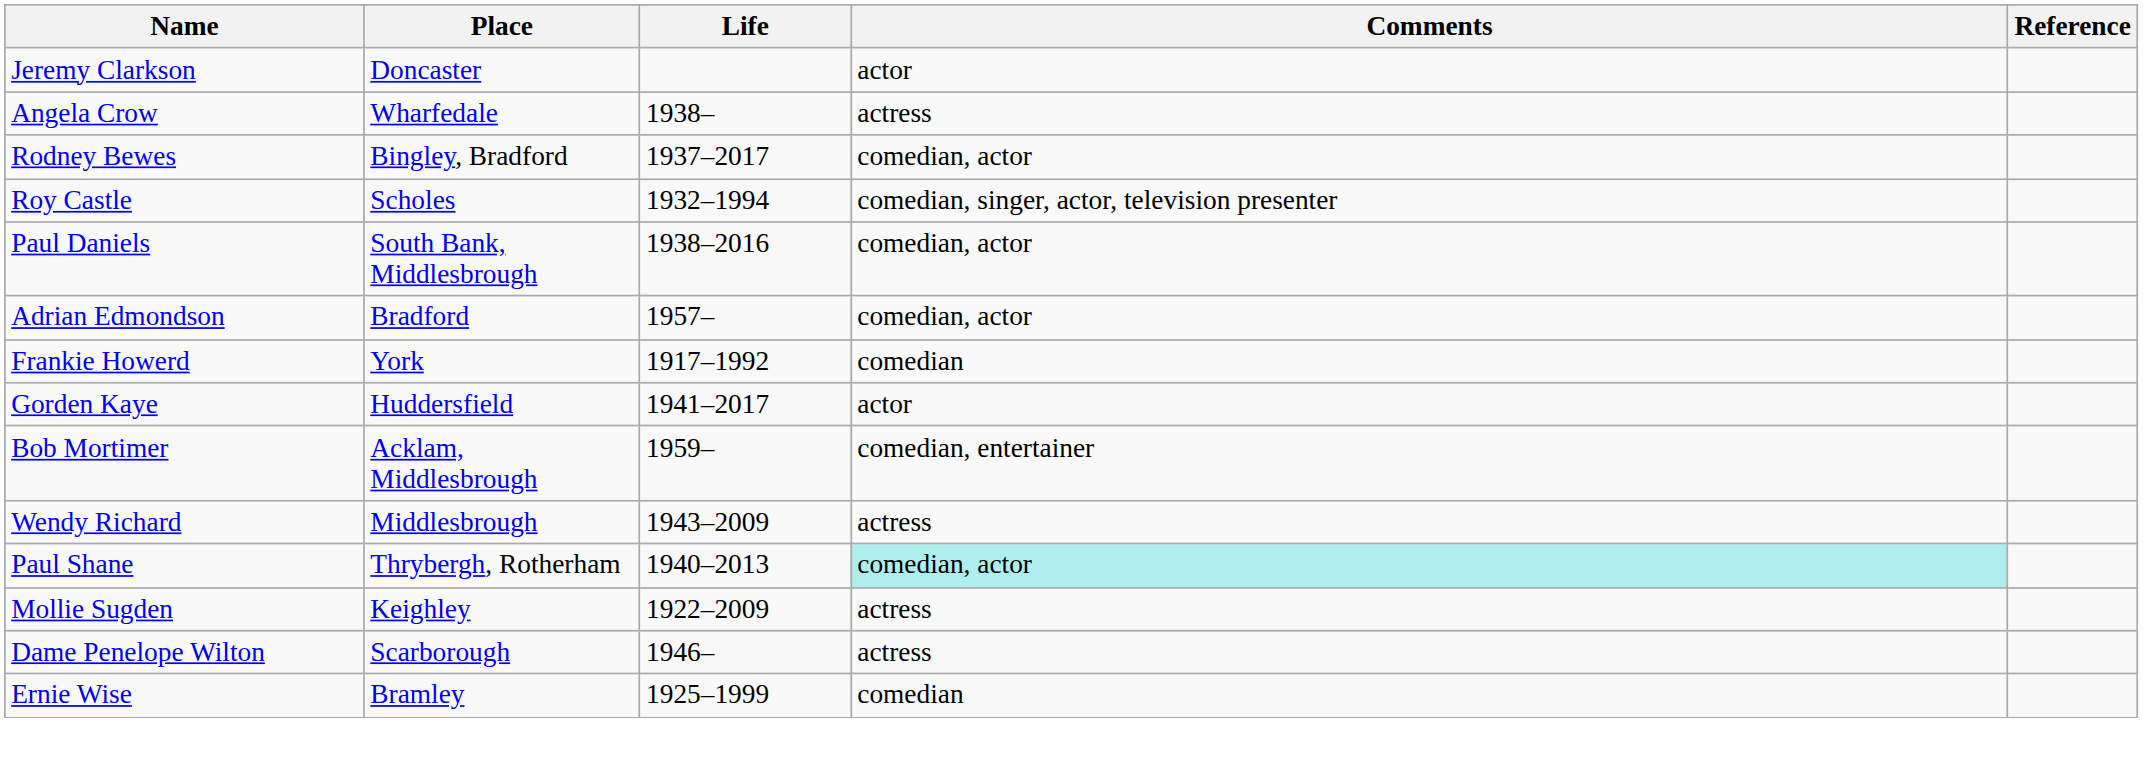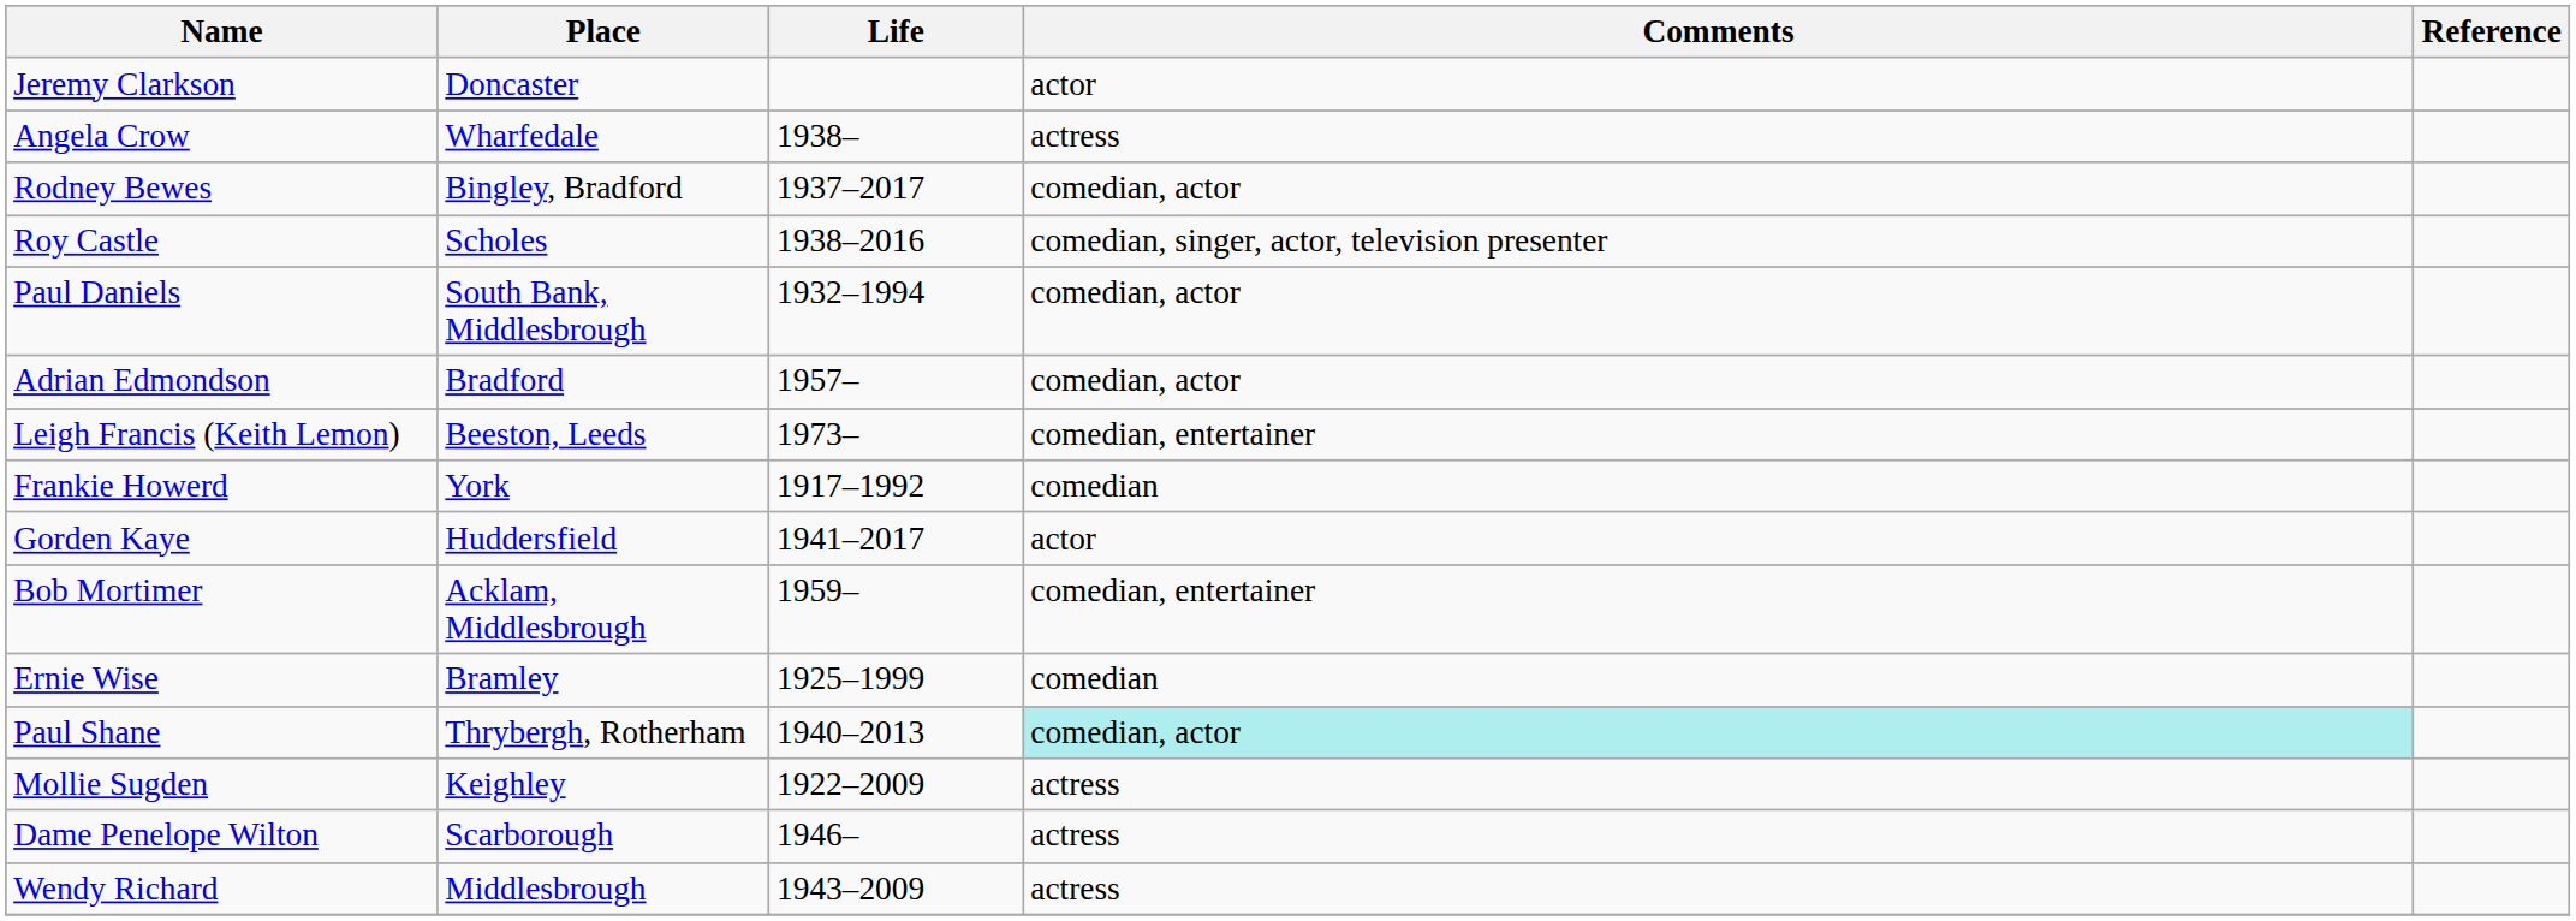 <table class=wikitable>
 <tr>
 <th style="width:17%;">Name</th>
 <th style="width:13%;">Place</th>
 <th style="width:10%;">Life</th>
 <th style="width:55%;">Comments</th>
 <th style="width:5%;">Reference</th>
 </tr>
 <tr valign="top">
 <td><a href='#'>Jeremy Clarkson</a></td>
 <td><a href='#'>Doncaster</a></td>
 <td></td>
 <td>actor</td>
 <td></td>
 </tr>
 <tr valign="top">
 <td><a href='#'>Angela Crow</a></td>
 <td><a href='#'>Wharfedale</a></td>
 <td>1938–</td>
 <td>actress</td>
 <td></td>
 </tr>
 <tr valign="top">
 <td><a href='#'>Rodney Bewes</a></td>
 <td><a href='#'>Bingley</a>, Bradford</td>
 <td>1937–2017</td>
 <td>comedian, actor</td>
 <td></td>
 </tr>
 <tr valign="top">
 <td><a href='#'>Roy Castle</a></td>
 <td><a href='#'>Scholes</a></td>
-<td>1932–1994</td>
+<td>1938–2016</td>
 <td>comedian, singer, actor, television presenter</td>
 <td></td>
 </tr>
 <tr valign="top">
 <td><a href='#'>Paul Daniels</a></td>
 <td><a href='#'>South Bank, Middlesbrough</a></td>
-<td>1938–2016</td>
+<td>1932–1994</td>
 <td>comedian, actor</td>
 <td></td>
 </tr>
 <tr valign="top">
 <td><a href='#'>Adrian Edmondson</a></td>
 <td><a href='#'>Bradford</a></td>
 <td>1957–</td>
 <td>comedian, actor</td>
+<td></td>
+</tr>
+<tr valign="top">
+<td><a href='#'>Leigh Francis</a> (<a href='#'>Keith Lemon</a>)</td>
+<td><a href='#'>Beeston, Leeds</a></td>
+<td>1973–</td>
+<td>comedian, entertainer</td>
 <td></td>
 </tr>
 <tr valign="top">
 <td><a href='#'>Frankie Howerd</a></td>
 <td><a href='#'>York</a></td>
 <td>1917–1992</td>
 <td>comedian</td>
 <td></td>
 </tr>
 <tr valign="top">
 <td><a href='#'>Gorden Kaye</a></td>
 <td><a href='#'>Huddersfield</a></td>
 <td>1941–2017</td>
 <td>actor</td>
 <td></td>
 </tr>
 <tr valign="top">
 <td><a href='#'>Bob Mortimer</a></td>
 <td><a href='#'>Acklam, Middlesbrough</a></td>
 <td>1959–</td>
 <td>comedian, entertainer</td>
 <td></td>
 </tr>
 <tr valign="top">
-<td><a href='#'>Wendy Richard</a></td>
-<td><a href='#'>Middlesbrough</a></td>
-<td>1943–2009</td>
-<td>actress</td>
+<td><a href='#'>Ernie Wise</a></td>
+<td><a href='#'>Bramley</a></td>
+<td>1925–1999</td>
+<td>comedian</td>
 <td></td>
 </tr>
 <tr valign="top">
 <td><a href='#'>Paul Shane</a></td>
 <td><a href='#'>Thrybergh</a>, Rotherham</td>
 <td>1940–2013</td>
 <td style="background: paleturquoise;">comedian, actor</td>
 <td></td>
 </tr>
 <tr valign="top">
 <td><a href='#'>Mollie Sugden</a></td>
 <td><a href='#'>Keighley</a></td>
 <td>1922–2009</td>
 <td>actress</td>
 <td></td>
 </tr>
 <tr valign="top">
 <td><a href='#'>Dame Penelope Wilton</a></td>
 <td><a href='#'>Scarborough</a></td>
 <td>1946–</td>
 <td>actress</td>
 <td></td>
 </tr>
 <tr valign="top">
-<td><a href='#'>Ernie Wise</a></td>
-<td><a href='#'>Bramley</a></td>
-<td>1925–1999</td>
-<td>comedian</td>
+<td><a href='#'>Wendy Richard</a></td>
+<td><a href='#'>Middlesbrough</a></td>
+<td>1943–2009</td>
+<td>actress</td>
 <td></td>
 </tr>
 <tr valign="top">
 </tr>
 </table>
